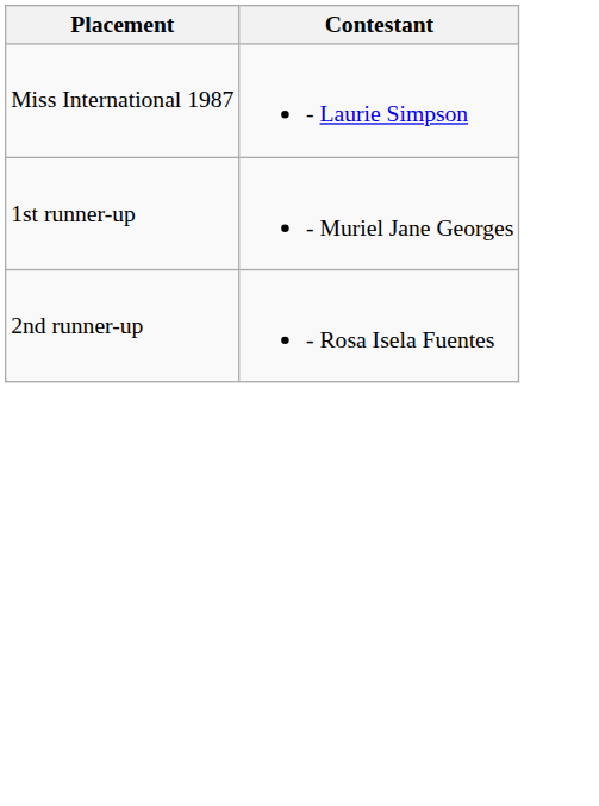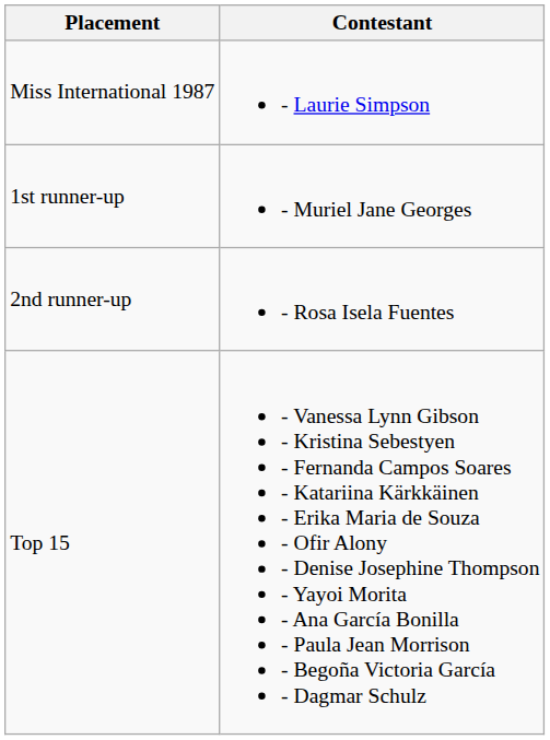 <table class="wikitable sortable" style="font-size:95%;">
 <tr>
 <th>Placement</th>
 <th>Contestant</th>
 </tr>
 <tr>
 <td>Miss International 1987</td>
 <td><br><ul><li> - <a href='#'>Laurie Simpson</a></li></ul></td>
 </tr>
 <tr>
 <td>1st runner-up</td>
 <td><br><ul><li> - Muriel Jane Georges</li></ul></td>
 </tr>
 <tr>
 <td>2nd runner-up</td>
 <td><br><ul><li> - Rosa Isela Fuentes</li></ul></td>
 </tr>
+<tr>
+<td>Top 15</td>
+<td><br><ul><li> - Vanessa Lynn Gibson</li><li> - Kristina Sebestyen</li><li> - Fernanda Campos Soares</li><li> - Katariina Kärkkäinen</li><li> - Erika Maria de Souza</li><li> - Ofir Alony</li><li> - Denise Josephine Thompson</li><li> - Yayoi Morita</li><li> - Ana García Bonilla</li><li> - Paula Jean Morrison</li><li> - Begoña Victoria García</li><li> - Dagmar Schulz</li></ul></td>
+</tr>
 </table>
